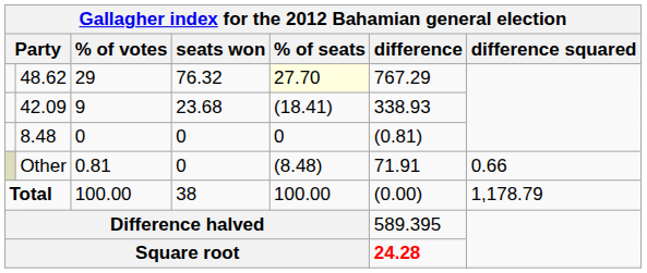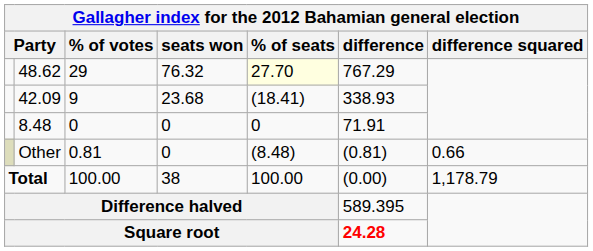 <table class="wikitable">
 <tr>
 <th colspan="7"><a href='#'>Gallagher index</a> for the 2012 Bahamian general election</th>
 </tr>
 <tr>
 <th colspan=2>Party</th>
 <th>% of votes</th>
 <th>seats won</th>
 <th>% of seats</th>
 <th>difference</th>
 <th>difference squared</th>
 </tr>
 <tr>
 <td></td>
 <td>48.62</td>
 <td>29</td>
 <td>76.32</td>
 <td style="background: lightyellow;">27.70</td>
 <td>767.29</td>
 </tr>
 <tr>
 <td></td>
 <td>42.09</td>
 <td>9</td>
 <td>23.68</td>
 <td>(18.41)</td>
 <td>338.93</td>
 </tr>
 <tr>
 <td></td>
 <td>8.48</td>
 <td>0</td>
 <td>0</td>
 <td>0</td>
-<td>(0.81)</td>
+<td>71.91</td>
 </tr>
 <tr>
 <td style="width: 2px; color:inherit; background-color: #DDDDBB;" data-sort-value="Other"></td>
 <td scope="row" style="text-align: left;">Other</td>
 <td>0.81</td>
 <td>0</td>
 <td>(8.48)</td>
-<td>71.91</td>
+<td>(0.81)</td>
 <td>0.66</td>
 </tr>
 <tr>
 <td colspan="2"><strong>Total</strong></td>
 <td>100.00</td>
 <td>38</td>
 <td>100.00</td>
 <td>(0.00)</td>
 <td>1,178.79</td>
 </tr>
 <tr>
 <th colspan="5"><strong>Difference halved</strong></th>
 <td>589.395</td>
 </tr>
 <tr>
 <th colspan="5"><strong>Square root</strong></th>
 <td style="color:red;"><strong>24.28</strong></td>
 </tr>
 </table>
